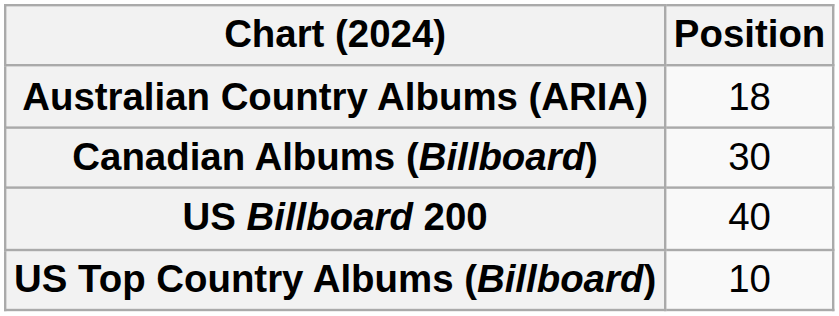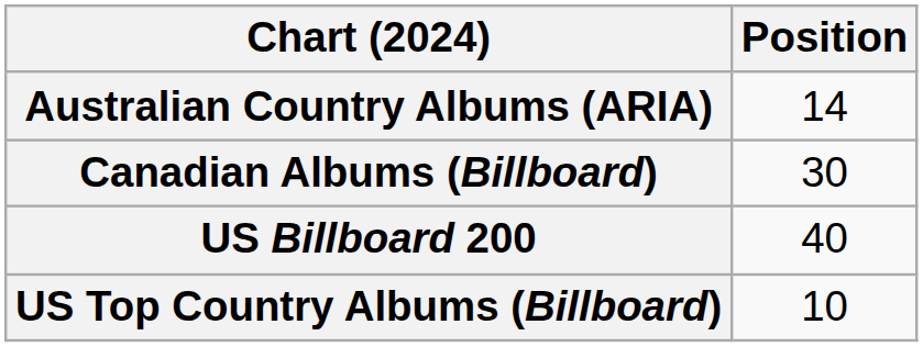 <table class="wikitable sortable plainrowheaders" style="text-align:center">
 <tr>
 <th scope="col">Chart (2024)</th>
 <th scope="col">Position</th>
 </tr>
 <tr>
 <th scope="row">Australian Country Albums (ARIA)</th>
-<td>18</td>
+<td>14</td>
 </tr>
 <tr>
 <th scope="row">Canadian Albums (<em>Billboard</em>)</th>
 <td>30</td>
 </tr>
 <tr>
 <th scope="row">US <em>Billboard</em> 200</th>
 <td>40</td>
 </tr>
 <tr>
 <th scope="row">US Top Country Albums (<em>Billboard</em>)</th>
 <td>10</td>
 </tr>
 </table>
